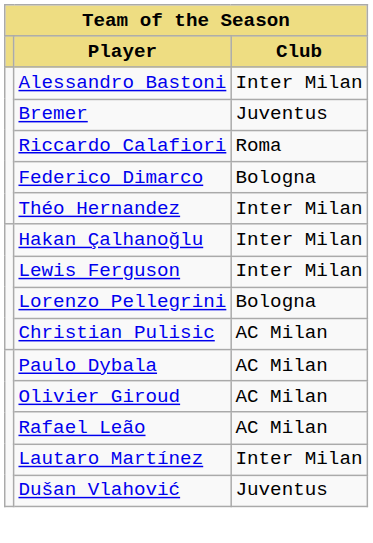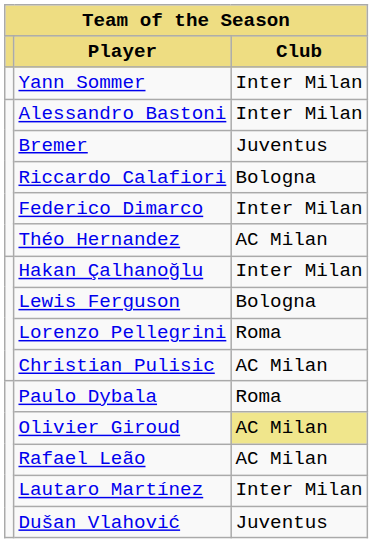 <table class="wikitable" style="text-align:center">
 <tr>
 <th colspan="3" style="background-color: #eedd82">Team of the Season</th>
 </tr>
 <tr>
 <th style="background-color: #eedd82"></th>
 <th style="background-color: #eedd82">Player</th>
 <th style="background-color: #eedd82">Club</th>
+</tr>
+<tr>
+<td></td>
+<td align=left> <a href='#'>Yann Sommer</a></td>
+<td align=left>Inter Milan</td>
 </tr>
 <tr>
 <td rowspan="5"></td>
 <td align=left> <a href='#'>Alessandro Bastoni</a></td>
 <td align=left>Inter Milan</td>
 </tr>
 <tr>
 <td align=left> <a href='#'>Bremer</a></td>
 <td align=left>Juventus</td>
 </tr>
 <tr>
 <td align=left> <a href='#'>Riccardo Calafiori</a></td>
-<td align=left>Roma</td>
+<td align=left>Bologna</td>
 </tr>
 <tr>
 <td align=left> <a href='#'>Federico Dimarco</a></td>
-<td align=left>Bologna</td>
+<td align=left>Inter Milan</td>
 </tr>
 <tr>
 <td align=left> <a href='#'>Théo Hernandez</a></td>
-<td align=left>Inter Milan</td>
+<td align=left>AC Milan</td>
 </tr>
 <tr>
 <td rowspan="4"></td>
 <td align=left> <a href='#'>Hakan Çalhanoğlu</a></td>
 <td align=left>Inter Milan</td>
 </tr>
 <tr>
 <td align=left> <a href='#'>Lewis Ferguson</a></td>
-<td align=left>Inter Milan</td>
+<td align=left>Bologna</td>
 </tr>
 <tr>
 <td align=left> <a href='#'>Lorenzo Pellegrini</a></td>
-<td align=left>Bologna</td>
+<td align=left>Roma</td>
 </tr>
 <tr>
 <td align=left> <a href='#'>Christian Pulisic</a></td>
 <td align=left>AC Milan</td>
 </tr>
 <tr>
 <td rowspan="5"></td>
 <td align=left> <a href='#'>Paulo Dybala</a></td>
-<td align=left>AC Milan</td>
+<td align=left>Roma</td>
 </tr>
 <tr>
 <td align=left> <a href='#'>Olivier Giroud</a></td>
-<td align=left>AC Milan</td>
+<td align=left style="background: khaki;">AC Milan</td>
 </tr>
 <tr>
 <td align=left> <a href='#'>Rafael Leão</a></td>
 <td align=left>AC Milan</td>
 </tr>
 <tr>
 <td align=left> <a href='#'>Lautaro Martínez</a></td>
 <td align=left>Inter Milan</td>
 </tr>
 <tr>
 <td align=left> <a href='#'>Dušan Vlahović</a></td>
 <td align=left>Juventus</td>
 </tr>
 </table>
